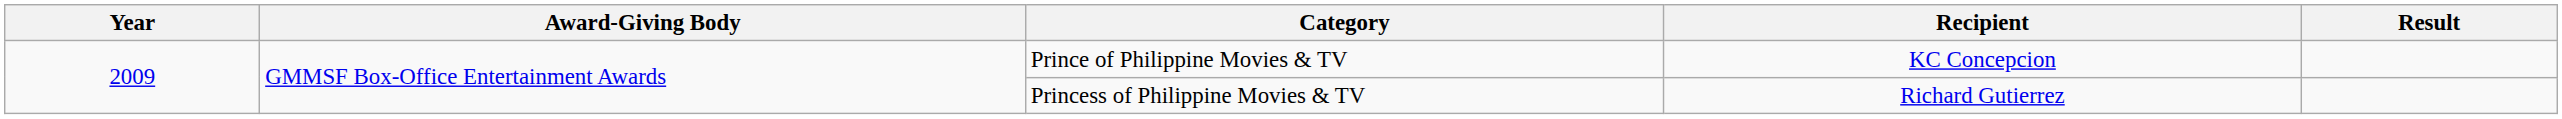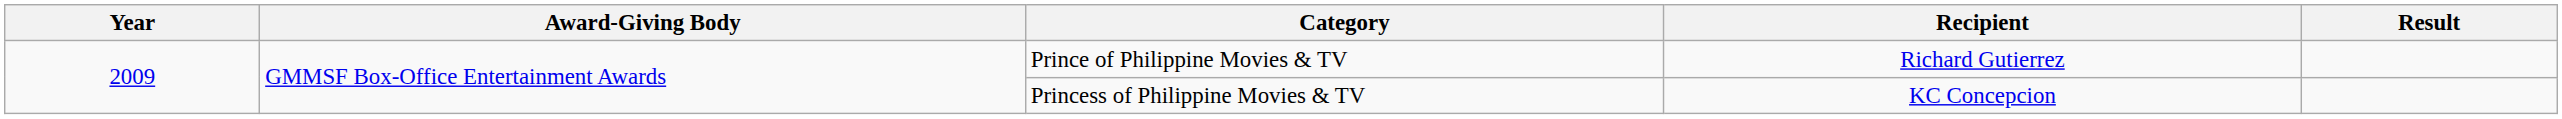 <table | width="90%" class="wikitable sortable">
 <tr>
 <th width="10%">Year</th>
 <th width="30%">Award-Giving Body</th>
 <th width="25%">Category</th>
 <th width="25%">Recipient</th>
 <th width="10%">Result</th>
 </tr>
 <tr>
 <td rowspan="2" align="center"><a href='#'>2009</a></td>
 <td rowspan="2" align="left"><a href='#'>GMMSF Box-Office Entertainment Awards</a></td>
 <td align="left">Prince of Philippine Movies & TV</td>
-<td align=center><a href='#'>KC Concepcion</a></td>
+<td align="center"><a href='#'>Richard Gutierrez</a></td>
 <td></td>
 </tr>
 <tr>
 <td>Princess of Philippine Movies & TV</td>
-<td align="center"><a href='#'>Richard Gutierrez</a></td>
+<td align=center><a href='#'>KC Concepcion</a></td>
 <td></td>
 </tr>
 </table>
